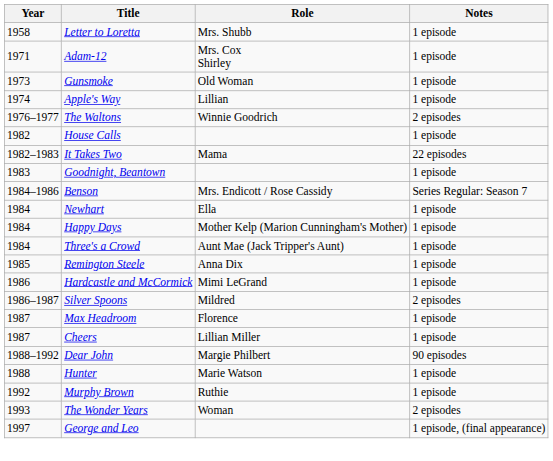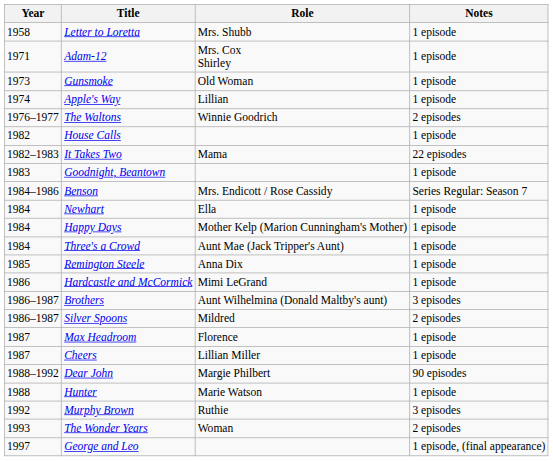 <table class="wikitable sortable">
 <tr>
 <th>Year</th>
 <th>Title</th>
 <th>Role</th>
 <th class="unsortable">Notes</th>
 </tr>
 <tr>
 <td>1958</td>
 <td><em><a href='#'>Letter to Loretta</a></em></td>
 <td>Mrs. Shubb</td>
 <td>1 episode</td>
 </tr>
 <tr>
 <td>1971</td>
 <td><em><a href='#'>Adam-12</a></em></td>
 <td>Mrs. Cox<br>Shirley</td>
 <td>1 episode</td>
 </tr>
 <tr>
 <td>1973</td>
 <td><em><a href='#'>Gunsmoke</a></em></td>
 <td>Old Woman</td>
 <td>1 episode</td>
 </tr>
 <tr>
 <td>1974</td>
 <td><em><a href='#'>Apple's Way</a></em></td>
 <td>Lillian</td>
 <td>1 episode</td>
 </tr>
 <tr>
 <td>1976–1977</td>
 <td><em><a href='#'>The Waltons</a></em></td>
 <td>Winnie Goodrich</td>
 <td>2 episodes</td>
 </tr>
 <tr>
 <td>1982</td>
 <td><em><a href='#'>House Calls</a></em></td>
 <td></td>
 <td>1 episode</td>
 </tr>
 <tr>
 <td>1982–1983</td>
 <td><em><a href='#'>It Takes Two</a></em></td>
 <td>Mama</td>
 <td>22 episodes</td>
 </tr>
 <tr>
 <td>1983</td>
 <td><em><a href='#'>Goodnight, Beantown</a></em></td>
 <td></td>
 <td>1 episode</td>
 </tr>
 <tr>
 <td>1984–1986</td>
 <td><em><a href='#'>Benson</a></em></td>
 <td>Mrs. Endicott / Rose Cassidy</td>
 <td>Series Regular: Season 7</td>
 </tr>
 <tr>
 <td>1984</td>
 <td><em><a href='#'>Newhart</a></em></td>
 <td>Ella</td>
 <td>1 episode</td>
 </tr>
 <tr>
 <td>1984</td>
 <td><em><a href='#'>Happy Days</a></em></td>
 <td>Mother Kelp (Marion Cunningham's Mother)</td>
 <td>1 episode</td>
 </tr>
 <tr>
 <td>1984</td>
 <td><em><a href='#'>Three's a Crowd</a></em></td>
 <td>Aunt Mae (Jack Tripper's Aunt)</td>
 <td>1 episode</td>
 </tr>
 <tr>
 <td>1985</td>
 <td><em><a href='#'>Remington Steele</a></em></td>
 <td>Anna Dix</td>
 <td>1 episode</td>
 </tr>
 <tr>
 <td>1986</td>
 <td><em><a href='#'>Hardcastle and McCormick</a></em></td>
 <td>Mimi LeGrand</td>
 <td>1 episode</td>
 </tr>
 <tr>
 <td>1986–1987</td>
+<td><em><a href='#'>Brothers</a></em></td>
+<td>Aunt Wilhelmina (Donald Maltby's aunt)</td>
+<td>3 episodes</td>
+</tr>
+<tr>
+<td>1986–1987</td>
 <td><em><a href='#'>Silver Spoons</a></em></td>
 <td>Mildred</td>
 <td>2 episodes</td>
 </tr>
 <tr>
 <td>1987</td>
 <td><em><a href='#'>Max Headroom</a></em></td>
 <td>Florence</td>
 <td>1 episode</td>
 </tr>
 <tr>
 <td>1987</td>
 <td><em><a href='#'>Cheers</a></em></td>
 <td>Lillian Miller</td>
 <td>1 episode</td>
 </tr>
 <tr>
 <td>1988–1992</td>
 <td><em><a href='#'>Dear John</a></em></td>
 <td>Margie Philbert</td>
 <td>90 episodes</td>
 </tr>
 <tr>
 <td>1988</td>
 <td><em><a href='#'>Hunter</a></em></td>
 <td>Marie Watson</td>
 <td>1 episode</td>
 </tr>
 <tr>
 <td>1992</td>
 <td><em><a href='#'>Murphy Brown</a></em></td>
 <td>Ruthie</td>
-<td>1 episode</td>
+<td>3 episodes</td>
 </tr>
 <tr>
 <td>1993</td>
 <td><em><a href='#'>The Wonder Years</a></em></td>
 <td>Woman</td>
 <td>2 episodes</td>
 </tr>
 <tr>
 <td>1997</td>
 <td><em><a href='#'>George and Leo</a></em></td>
 <td></td>
 <td>1 episode, (final appearance)</td>
 </tr>
 </table>
